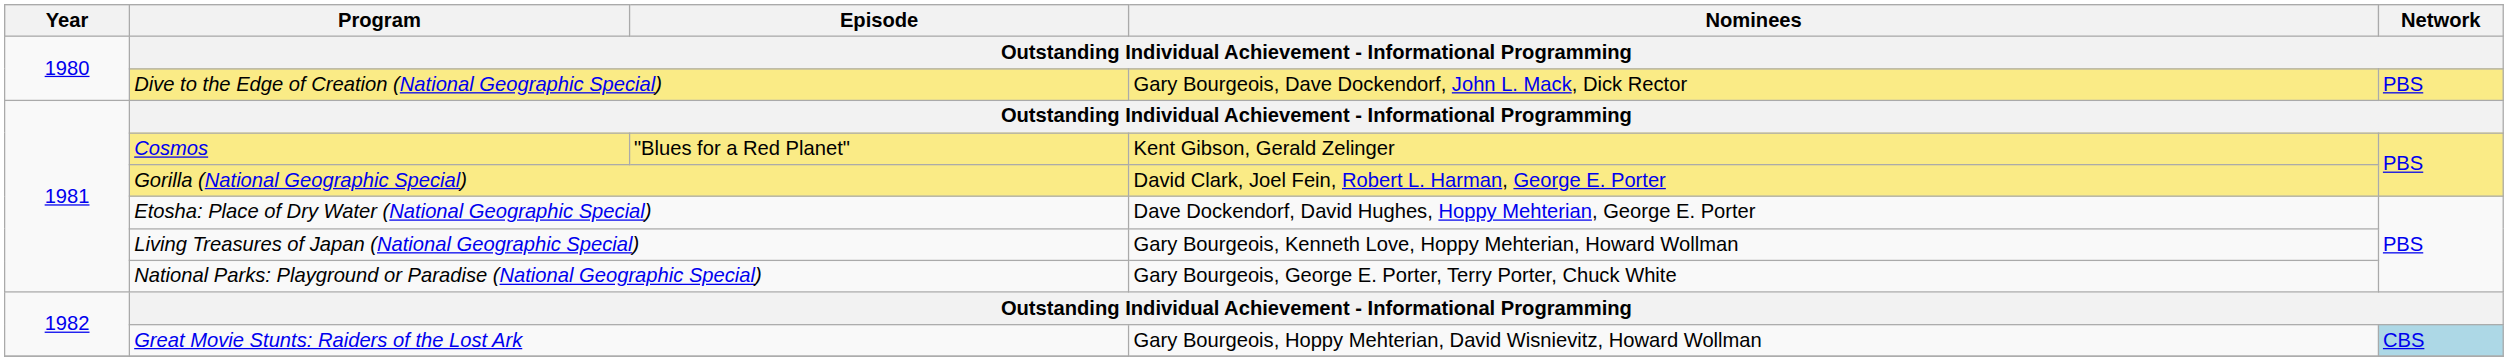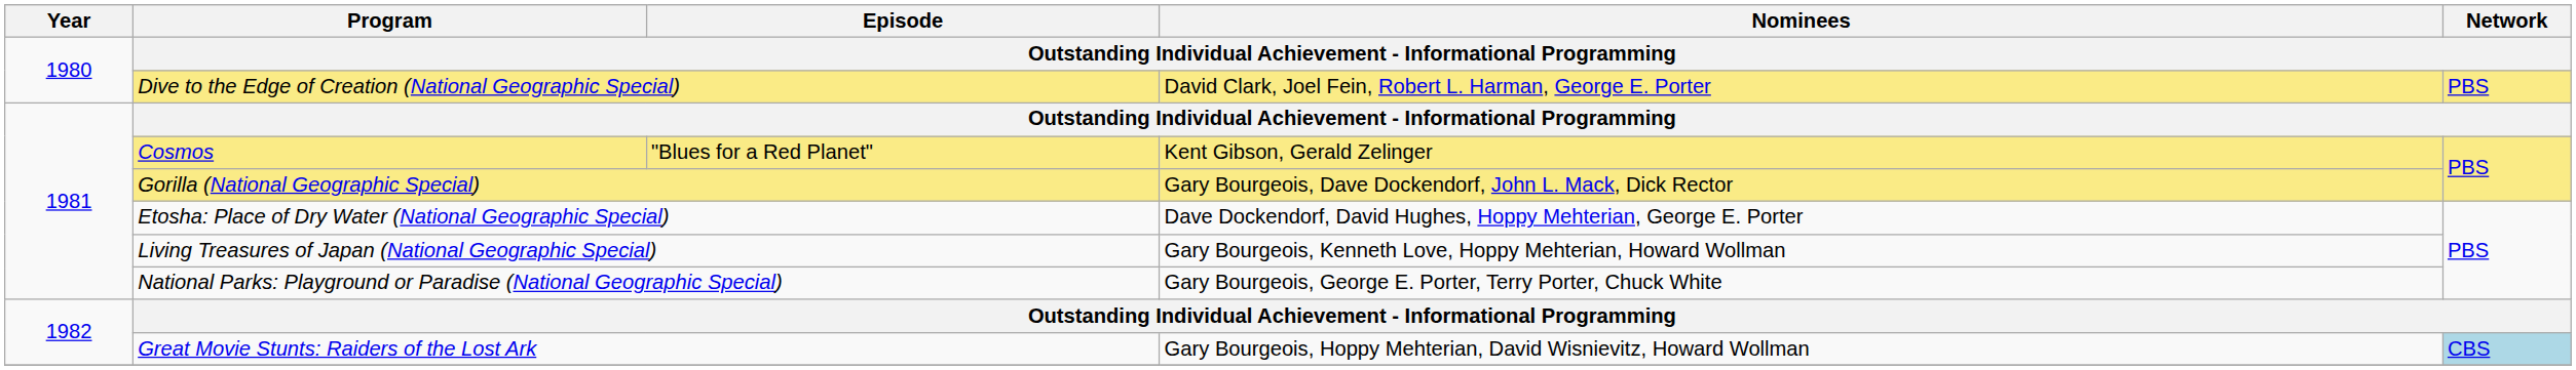 <table class="wikitable" style="width:100%">
 <tr style="background:#bebebe;">
 <th width="5%">Year</th>
 <th width="20%">Program</th>
 <th width="20%">Episode</th>
 <th width="50%">Nominees</th>
 <th width="5%">Network</th>
 </tr>
 <tr>
 <td rowspan=2 style="text-align:center"><a href='#'>1980</a></td>
 <th colspan="4">Outstanding Individual Achievement - Informational Programming</th>
 </tr>
 <tr style="background:#FAEB86;">
 <td colspan=2><em>Dive to the Edge of Creation (<a href='#'>National Geographic Special</a>)</em></td>
-<td>Gary Bourgeois, Dave Dockendorf, <a href='#'>John L. Mack</a>, Dick Rector</td>
+<td>David Clark, Joel Fein, <a href='#'>Robert L. Harman</a>, <a href='#'>George E. Porter</a></td>
 <td><a href='#'>PBS</a></td>
 </tr>
 <tr>
 <td rowspan=6 style="text-align:center"><a href='#'>1981</a></td>
 <th colspan="4">Outstanding Individual Achievement - Informational Programming</th>
 </tr>
 <tr style="background:#FAEB86;">
 <td><em><a href='#'>Cosmos</a></em></td>
 <td>"Blues for a Red Planet"</td>
 <td>Kent Gibson, Gerald Zelinger</td>
 <td rowspan=2><a href='#'>PBS</a></td>
 </tr>
 <tr style="background:#FAEB86;">
 <td colspan=2><em>Gorilla (<a href='#'>National Geographic Special</a>)</em></td>
-<td>David Clark, Joel Fein, <a href='#'>Robert L. Harman</a>, <a href='#'>George E. Porter</a></td>
+<td>Gary Bourgeois, Dave Dockendorf, <a href='#'>John L. Mack</a>, Dick Rector</td>
 </tr>
 <tr>
 <td colspan=2><em>Etosha: Place of Dry Water (<a href='#'>National Geographic Special</a>)</em></td>
 <td>Dave Dockendorf, David Hughes, <a href='#'>Hoppy Mehterian</a>, George E. Porter</td>
 <td rowspan=3><a href='#'>PBS</a></td>
 </tr>
 <tr>
 <td colspan=2><em>Living Treasures of Japan (<a href='#'>National Geographic Special</a>)</em></td>
 <td>Gary Bourgeois, Kenneth Love, Hoppy Mehterian, Howard Wollman</td>
 </tr>
 <tr>
 <td colspan=2><em>National Parks: Playground or Paradise (<a href='#'>National Geographic Special</a>)</em></td>
 <td>Gary Bourgeois, George E. Porter, Terry Porter, Chuck White</td>
 </tr>
 <tr>
 <td rowspan=2 style="text-align:center"><a href='#'>1982</a></td>
 <th colspan="4">Outstanding Individual Achievement - Informational Programming</th>
 </tr>
 <tr>
 <td colspan=2><em><a href='#'>Great Movie Stunts: Raiders of the Lost Ark</a></em></td>
 <td>Gary Bourgeois, Hoppy Mehterian, David Wisnievitz, Howard Wollman</td>
 <td style="background: lightblue;"><a href='#'>CBS</a></td>
 </tr>
 <tr>
 </tr>
 </table>
